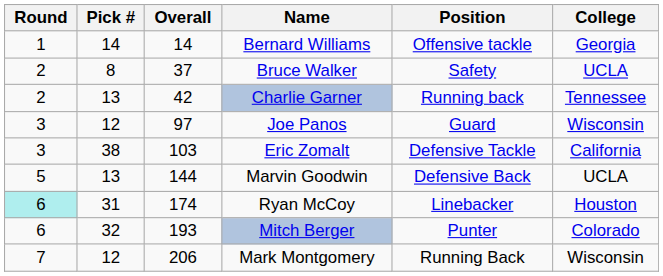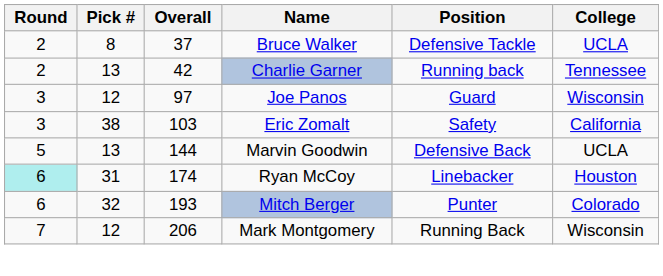 <table class="wikitable sortable sortable" style="width: 100%; text-align:center">
 <tr>
 <th>Round</th>
 <th>Pick #</th>
 <th>Overall</th>
 <th>Name</th>
 <th>Position</th>
 <th>College</th>
 </tr>
 <tr>
-<td>1</td>
-<td>14</td>
-<td>14</td>
-<td><a href='#'>Bernard Williams</a></td>
-<td><a href='#'>Offensive tackle</a></td>
-<td><a href='#'>Georgia</a></td>
-</tr>
-<tr>
 <td>2</td>
 <td>8</td>
 <td>37</td>
 <td><a href='#'>Bruce Walker</a></td>
-<td><a href='#'>Safety</a></td>
+<td><a href='#'>Defensive Tackle</a></td>
 <td><a href='#'>UCLA</a></td>
 </tr>
 <tr>
 <td>2</td>
 <td>13</td>
 <td>42</td>
 <td bgcolor=lightsteelblue><a href='#'>Charlie Garner</a></td>
 <td><a href='#'>Running back</a></td>
 <td><a href='#'>Tennessee</a></td>
 </tr>
 <tr>
 <td>3</td>
 <td>12</td>
 <td>97</td>
 <td><a href='#'>Joe Panos</a></td>
 <td><a href='#'>Guard</a></td>
 <td><a href='#'>Wisconsin</a></td>
 </tr>
 <tr>
 <td>3</td>
 <td>38</td>
 <td>103</td>
 <td><a href='#'>Eric Zomalt</a></td>
-<td><a href='#'>Defensive Tackle</a></td>
+<td><a href='#'>Safety</a></td>
 <td><a href='#'>California</a></td>
 </tr>
 <tr>
 <td>5</td>
 <td>13</td>
 <td>144</td>
 <td>Marvin Goodwin</td>
 <td><a href='#'>Defensive Back</a></td>
 <td>UCLA</td>
 </tr>
 <tr>
 <td style="background: paleturquoise;">6</td>
 <td>31</td>
 <td>174</td>
 <td>Ryan McCoy</td>
 <td><a href='#'>Linebacker</a></td>
 <td><a href='#'>Houston</a></td>
 </tr>
 <tr>
 <td>6</td>
 <td>32</td>
 <td>193</td>
 <td bgcolor=lightsteelblue><a href='#'>Mitch Berger</a></td>
 <td><a href='#'>Punter</a></td>
 <td><a href='#'>Colorado</a></td>
 </tr>
 <tr>
 <td>7</td>
 <td>12</td>
 <td>206</td>
 <td>Mark Montgomery</td>
 <td>Running Back</td>
 <td>Wisconsin</td>
 </tr>
 </table>
